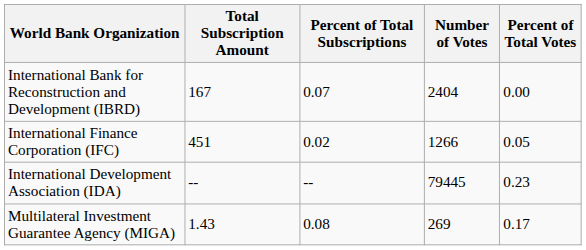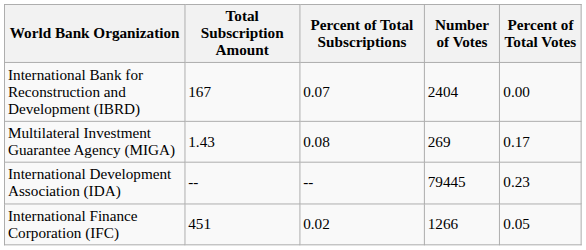 <table class="wikitable">
 <tr>
 <th>World Bank Organization</th>
 <th>Total Subscription Amount</th>
 <th>Percent of Total Subscriptions</th>
 <th>Number of Votes</th>
 <th>Percent of Total Votes</th>
 </tr>
 <tr>
 <td>International Bank for Reconstruction and Development (IBRD)</td>
 <td>167</td>
 <td>0.07</td>
 <td>2404</td>
 <td>0.00</td>
 </tr>
 <tr>
-<td>International Finance Corporation (IFC) </td>
-<td>451</td>
-<td>0.02</td>
-<td>1266</td>
-<td>0.05</td>
+<td>Multilateral Investment Guarantee Agency (MIGA) </td>
+<td>1.43</td>
+<td>0.08</td>
+<td>269</td>
+<td>0.17</td>
 </tr>
 <tr>
 <td>International Development Association (IDA) </td>
 <td>--</td>
 <td>--</td>
 <td>79445</td>
 <td>0.23</td>
 </tr>
 <tr>
-<td>Multilateral Investment Guarantee Agency (MIGA) </td>
-<td>1.43</td>
-<td>0.08</td>
-<td>269</td>
-<td>0.17</td>
+<td>International Finance Corporation (IFC) </td>
+<td>451</td>
+<td>0.02</td>
+<td>1266</td>
+<td>0.05</td>
 </tr>
 </table>
